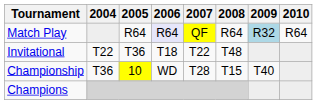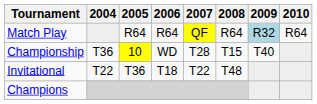 <table class="wikitable" style="text-align:center;">
 <tr>
 <th>Tournament</th>
 <th>2004</th>
 <th>2005</th>
 <th>2006</th>
 <th>2007</th>
 <th>2008</th>
 <th>2009</th>
 <th>2010</th>
 </tr>
 <tr>
 <td align="left"><a href='#'>Match Play</a></td>
 <td style="background:#eeeeee;"></td>
 <td>R64</td>
-<td style="background: lavender;">R64</td>
+<td>R64</td>
 <td align="center" style="background:yellow;">QF</td>
 <td>R64</td>
 <td style="background: lightblue;">R32</td>
 <td>R64</td>
+</tr>
+<tr>
+<td align="left"><a href='#'>Championship</a></td>
+<td>T36</td>
+<td align="center" style="background:yellow;">10</td>
+<td>WD</td>
+<td>T28</td>
+<td>T15</td>
+<td>T40</td>
+<td style="background:#eeeeee;"></td>
 </tr>
 <tr>
 <td align="left"><a href='#'>Invitational</a></td>
 <td>T22</td>
 <td>T36</td>
 <td>T18</td>
 <td>T22</td>
 <td>T48</td>
 <td style="background:#eeeeee;"></td>
 <td style="background:#eeeeee;"></td>
 </tr>
 <tr>
-<td align="left"><a href='#'>Championship</a></td>
-<td>T36</td>
-<td align="center" style="background:yellow;">10</td>
-<td>WD</td>
-<td>T28</td>
-<td>T15</td>
-<td>T40</td>
-<td style="background:#eeeeee;"></td>
-</tr>
-<tr>
 <td align="left"><a href='#'>Champions</a></td>
 <td colspan=5 style="background:#D3D3D3;"></td>
 <td style="background:#eeeeee;"></td>
 <td style="background:#eeeeee;"></td>
 </tr>
 </table>
